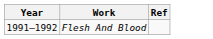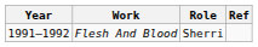 <table class="wikitable">
 <tr>
 <th>Year</th>
 <th>Work</th>
+<th>Role</th>
 <th>Ref</th>
 </tr>
 <tr>
 <td>1991–1992</td>
 <td><em>Flesh And Blood</em></td>
+<td>Sherri</td>
 <td><em></em></td>
 </tr>
 </table>
